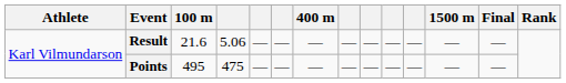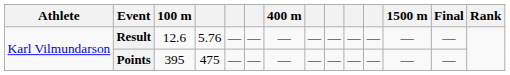 <table class="wikitable" style="font-size:90%">
 <tr>
 <th>Athlete</th>
 <th>Event</th>
 <th>100 m</th>
 <th></th>
 <th></th>
 <th></th>
 <th>400 m</th>
 <th></th>
 <th></th>
 <th></th>
 <th></th>
 <th>1500 m</th>
 <th>Final</th>
 <th>Rank</th>
 </tr>
 <tr align=center>
 <td align=left rowspan=2><a href='#'>Karl Vilmundarson</a></td>
 <th style="font-size:95%">Result</th>
-<td>21.6</td>
-<td>5.06</td>
+<td>12.6</td>
+<td>5.76</td>
 <td>—</td>
 <td>—</td>
 <td>—</td>
 <td>—</td>
 <td>—</td>
 <td>—</td>
 <td>—</td>
 <td>—</td>
 <td>—</td>
 <td rowspan=2></td>
 </tr>
 <tr align=center>
 <th style="font-size:95%">Points</th>
-<td>495</td>
+<td>395</td>
 <td>475</td>
 <td>—</td>
 <td>—</td>
 <td>—</td>
 <td>—</td>
 <td>—</td>
 <td>—</td>
 <td>—</td>
 <td>—</td>
 <td>—</td>
 </tr>
 </table>
